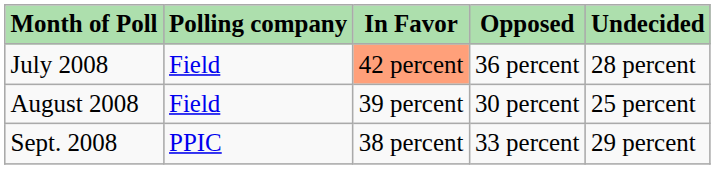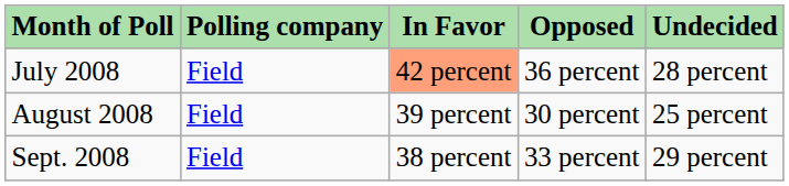 <table class="wikitable">
 <tr>
 <th style="background-color:#addfad">Month of Poll</th>
 <th style="background-color:#addfad">Polling company</th>
 <th style="background-color:#addfad">In Favor</th>
 <th style="background-color:#addfad">Opposed</th>
 <th style="background-color:#addfad">Undecided</th>
 </tr>
 <tr valign="top">
 <td>July 2008</td>
 <td><a href='#'>Field</a></td>
 <td style="background: lightsalmon;">42 percent</td>
 <td>36 percent</td>
 <td>28 percent</td>
 </tr>
 <tr valign="top">
 <td>August 2008</td>
 <td><a href='#'>Field</a></td>
 <td>39 percent</td>
 <td>30 percent</td>
 <td>25 percent</td>
 </tr>
 <tr valign="top">
 <td>Sept. 2008</td>
-<td><a href='#'>PPIC</a></td>
+<td><a href='#'>Field</a></td>
 <td>38 percent</td>
 <td>33 percent</td>
 <td>29 percent</td>
 </tr>
 </table>
